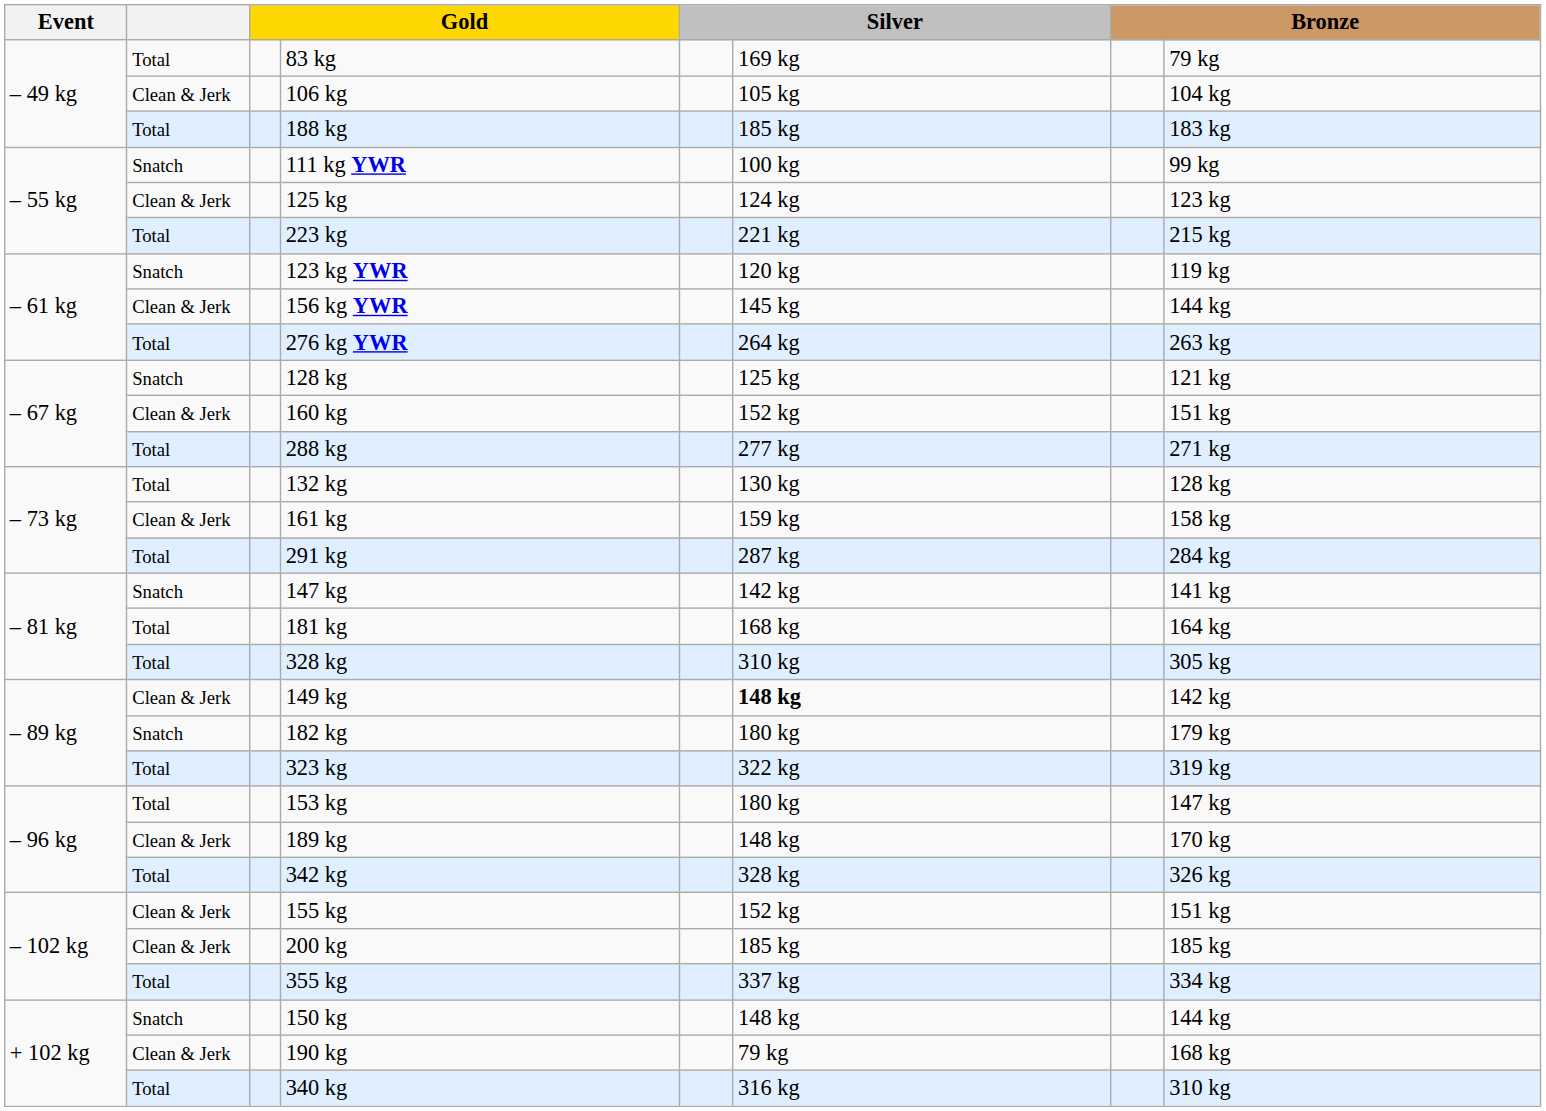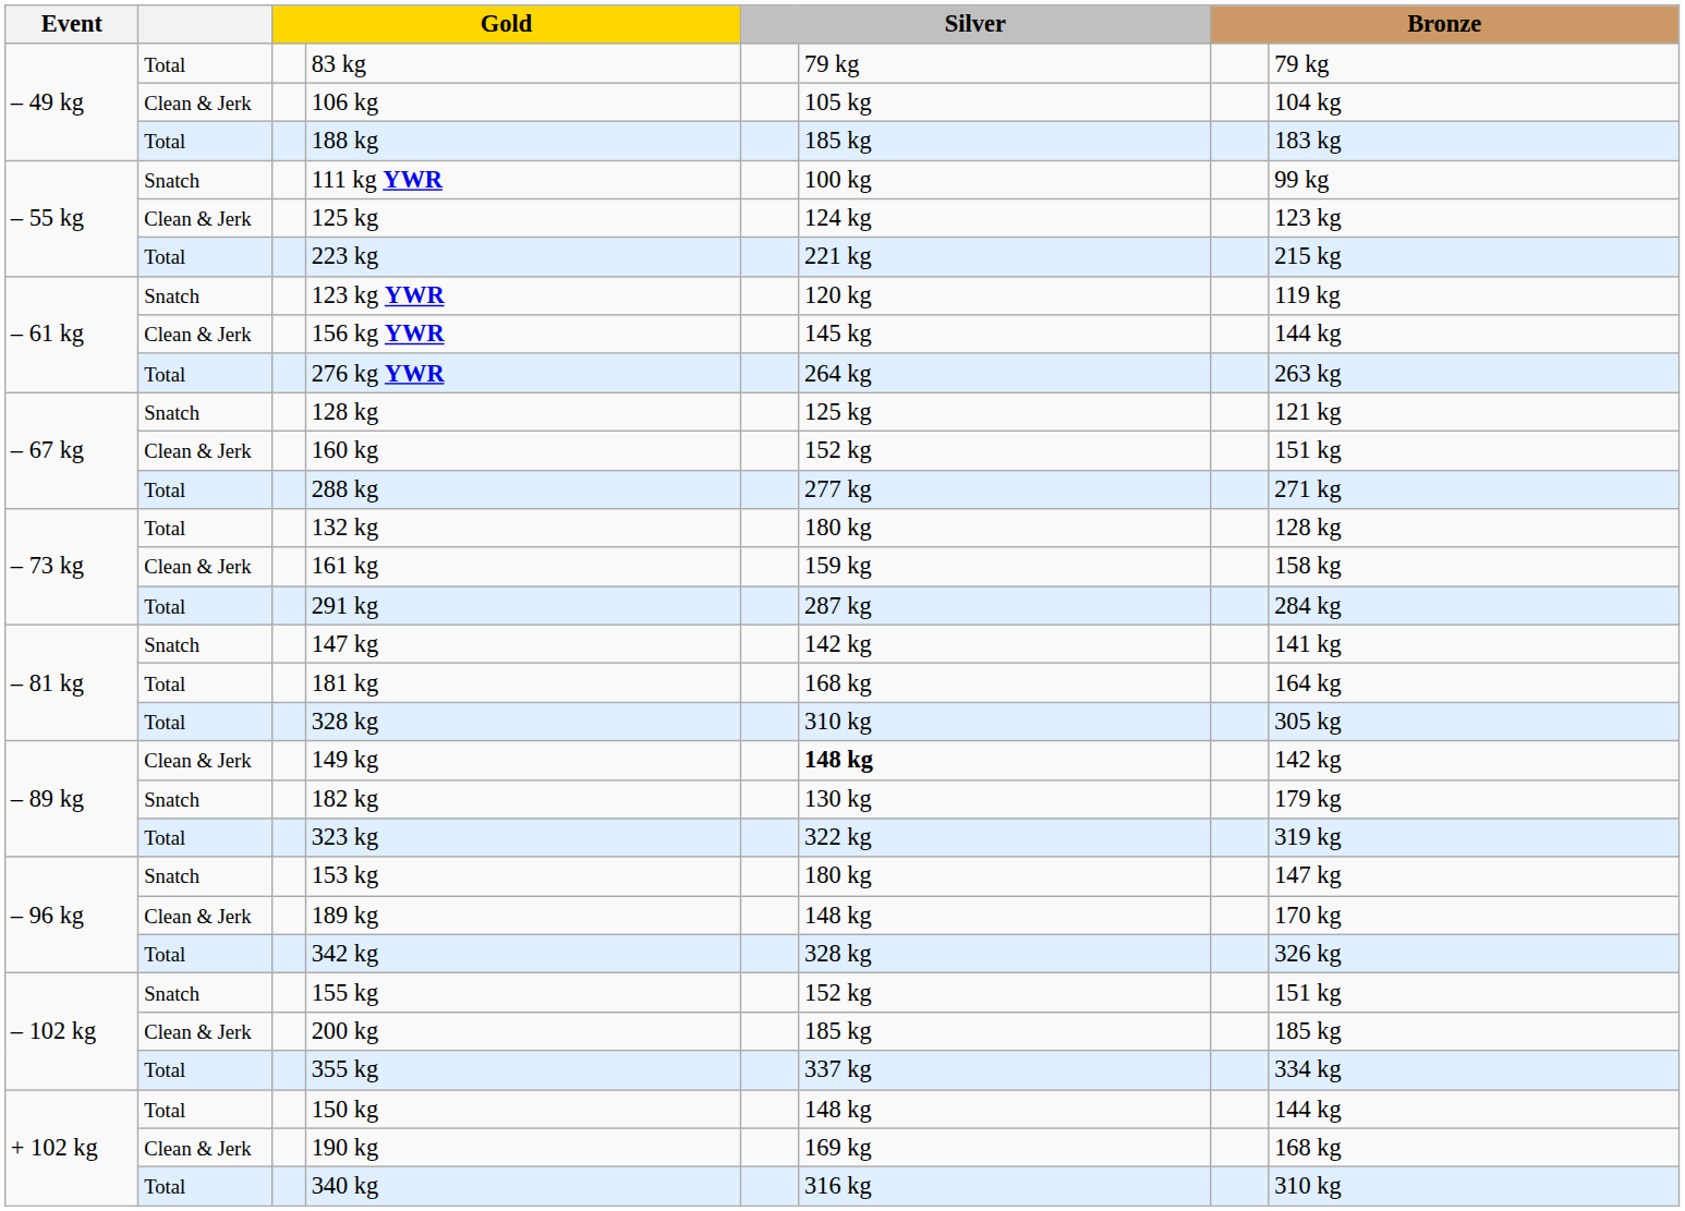 <table class="wikitable">
 <tr>
 <th width=80>Event</th>
 <th width=80></th>
 <td bgcolor=gold align="center" colspan=2 width=300><strong>Gold</strong></td>
 <td bgcolor=silver align="center" colspan=2 width=300><strong>Silver</strong></td>
 <td bgcolor=#cc9966 colspan=2 align="center" width=300><strong>Bronze</strong></td>
 </tr>
 <tr>
 <td rowspan=3>– 49 kg</td>
 <td><small>Total</small></td>
 <td></td>
 <td>83 kg</td>
 <td></td>
-<td>169 kg</td>
+<td>79 kg</td>
 <td></td>
 <td>79 kg</td>
 </tr>
 <tr>
 <td><small>Clean & Jerk</small></td>
 <td></td>
 <td>106 kg</td>
 <td></td>
 <td>105 kg</td>
 <td></td>
 <td>104 kg</td>
 </tr>
 <tr bgcolor=#dfefff>
 <td><small>Total</small></td>
 <td></td>
 <td>188 kg</td>
 <td></td>
 <td>185 kg</td>
 <td></td>
 <td>183 kg</td>
 </tr>
 <tr>
 <td rowspan=3>– 55 kg</td>
 <td><small>Snatch</small></td>
 <td></td>
 <td>111 kg <strong><a href='#'>YWR</a></strong></td>
 <td></td>
 <td>100 kg</td>
 <td></td>
 <td>99 kg</td>
 </tr>
 <tr>
 <td><small>Clean & Jerk</small></td>
 <td></td>
 <td>125 kg</td>
 <td></td>
 <td>124 kg</td>
 <td></td>
 <td>123 kg</td>
 </tr>
 <tr bgcolor=#dfefff>
 <td><small>Total</small></td>
 <td></td>
 <td>223 kg</td>
 <td></td>
 <td>221 kg</td>
 <td></td>
 <td>215 kg</td>
 </tr>
 <tr>
 <td rowspan=3>– 61 kg</td>
 <td><small>Snatch</small></td>
 <td></td>
 <td>123 kg <strong><a href='#'>YWR</a></strong></td>
 <td></td>
 <td>120 kg</td>
 <td></td>
 <td>119 kg</td>
 </tr>
 <tr>
 <td><small>Clean & Jerk</small></td>
 <td></td>
 <td>156 kg <strong><a href='#'>YWR</a></strong></td>
 <td></td>
 <td>145 kg</td>
 <td></td>
 <td>144 kg</td>
 </tr>
 <tr bgcolor=#dfefff>
 <td><small>Total</small></td>
 <td></td>
 <td>276 kg <strong><a href='#'>YWR</a></strong></td>
 <td></td>
 <td>264 kg</td>
 <td></td>
 <td>263 kg</td>
 </tr>
 <tr>
 <td rowspan=3>– 67 kg</td>
 <td><small>Snatch</small></td>
 <td></td>
 <td>128 kg</td>
 <td></td>
 <td>125 kg</td>
 <td></td>
 <td>121 kg</td>
 </tr>
 <tr>
 <td><small>Clean & Jerk</small></td>
 <td></td>
 <td>160 kg</td>
 <td></td>
 <td>152 kg</td>
 <td></td>
 <td>151 kg</td>
 </tr>
 <tr bgcolor=#dfefff>
 <td><small>Total</small></td>
 <td></td>
 <td>288 kg</td>
 <td></td>
 <td>277 kg</td>
 <td></td>
 <td>271 kg</td>
 </tr>
 <tr>
 <td rowspan=3>– 73 kg</td>
 <td><small>Total</small></td>
 <td></td>
 <td>132 kg</td>
 <td></td>
-<td>130 kg</td>
+<td>180 kg</td>
 <td></td>
 <td>128 kg</td>
 </tr>
 <tr>
 <td><small>Clean & Jerk</small></td>
 <td></td>
 <td>161 kg</td>
 <td></td>
 <td>159 kg</td>
 <td></td>
 <td>158 kg</td>
 </tr>
 <tr bgcolor=#dfefff>
 <td><small>Total</small></td>
 <td></td>
 <td>291 kg</td>
 <td></td>
 <td>287 kg</td>
 <td></td>
 <td>284 kg</td>
 </tr>
 <tr>
 <td rowspan=3>– 81 kg</td>
 <td><small>Snatch</small></td>
 <td></td>
 <td>147 kg</td>
 <td></td>
 <td>142 kg</td>
 <td></td>
 <td>141 kg</td>
 </tr>
 <tr>
 <td><small>Total</small></td>
 <td></td>
 <td>181 kg</td>
 <td></td>
 <td>168 kg</td>
 <td></td>
 <td>164 kg</td>
 </tr>
 <tr bgcolor=#dfefff>
 <td><small>Total</small></td>
 <td></td>
 <td>328 kg</td>
 <td></td>
 <td>310 kg</td>
 <td></td>
 <td>305 kg</td>
 </tr>
 <tr>
 <td rowspan=3>– 89 kg</td>
 <td><small>Clean & Jerk</small></td>
 <td></td>
 <td>149 kg</td>
 <td></td>
 <td><strong>148 kg</strong></td>
 <td></td>
 <td>142 kg</td>
 </tr>
 <tr>
 <td><small>Snatch</small></td>
 <td></td>
 <td>182 kg</td>
 <td></td>
-<td>180 kg</td>
+<td>130 kg</td>
 <td></td>
 <td>179 kg</td>
 </tr>
 <tr bgcolor=#dfefff>
 <td><small>Total</small></td>
 <td></td>
 <td>323 kg</td>
 <td></td>
 <td>322 kg</td>
 <td></td>
 <td>319 kg</td>
 </tr>
 <tr>
 <td rowspan=3>– 96 kg</td>
-<td><small>Total</small></td>
+<td><small>Snatch</small></td>
 <td></td>
 <td>153 kg</td>
 <td></td>
 <td>180 kg</td>
 <td></td>
 <td>147 kg</td>
 </tr>
 <tr>
 <td><small>Clean & Jerk</small></td>
 <td></td>
 <td>189 kg</td>
 <td></td>
 <td>148 kg</td>
 <td></td>
 <td>170 kg</td>
 </tr>
 <tr bgcolor=#dfefff>
 <td><small>Total</small></td>
 <td></td>
 <td>342 kg</td>
 <td></td>
 <td>328 kg</td>
 <td></td>
 <td>326 kg</td>
 </tr>
 <tr>
 <td rowspan=3>– 102 kg</td>
-<td><small>Clean & Jerk</small></td>
+<td><small>Snatch</small></td>
 <td></td>
 <td>155 kg</td>
 <td></td>
 <td>152 kg</td>
 <td></td>
 <td>151 kg</td>
 </tr>
 <tr>
 <td><small>Clean & Jerk</small></td>
 <td></td>
 <td>200 kg</td>
 <td></td>
 <td>185 kg</td>
 <td></td>
 <td>185 kg</td>
 </tr>
 <tr bgcolor=#dfefff>
 <td><small>Total</small></td>
 <td></td>
 <td>355 kg</td>
 <td></td>
 <td>337 kg</td>
 <td></td>
 <td>334 kg</td>
 </tr>
 <tr>
 <td rowspan=3>+ 102 kg</td>
-<td><small>Snatch</small></td>
+<td><small>Total</small></td>
 <td></td>
 <td>150 kg</td>
 <td></td>
 <td>148 kg</td>
 <td></td>
 <td>144 kg</td>
 </tr>
 <tr>
 <td><small>Clean & Jerk</small></td>
 <td></td>
 <td>190 kg</td>
 <td></td>
-<td>79 kg</td>
+<td>169 kg</td>
 <td></td>
 <td>168 kg</td>
 </tr>
 <tr bgcolor=#dfefff>
 <td><small>Total</small></td>
 <td></td>
 <td>340 kg</td>
 <td></td>
 <td>316 kg</td>
 <td></td>
 <td>310 kg</td>
 </tr>
 </table>
